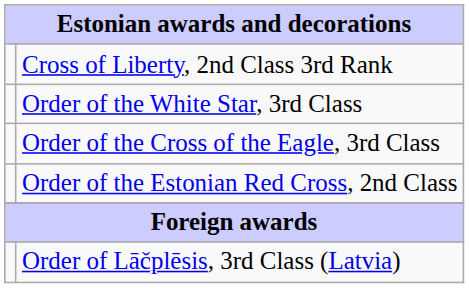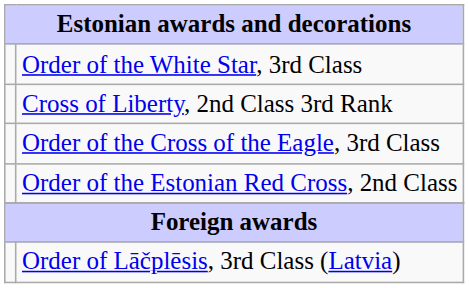 <table class="wikitable">
 <tr style="background:#ccf; text-align:center;">
 <td colspan=2><strong>Estonian awards and decorations</strong></td>
 </tr>
 <tr>
 <td></td>
-<td><a href='#'>Cross of Liberty</a>, 2nd Class 3rd Rank</td>
+<td><a href='#'>Order of the White Star</a>, 3rd Class</td>
 </tr>
 <tr>
 <td></td>
-<td><a href='#'>Order of the White Star</a>, 3rd Class</td>
+<td><a href='#'>Cross of Liberty</a>, 2nd Class 3rd Rank</td>
 </tr>
 <tr>
 <td></td>
 <td><a href='#'>Order of the Cross of the Eagle</a>, 3rd Class</td>
 </tr>
 <tr>
 <td></td>
 <td><a href='#'>Order of the Estonian Red Cross</a>, 2nd Class</td>
 </tr>
 <tr>
 </tr>
 <tr style="background:#ccf; text-align:center;">
 <td colspan=2><strong>Foreign awards</strong></td>
 </tr>
 <tr>
 <td></td>
 <td><a href='#'>Order of Lāčplēsis</a>, 3rd Class (<a href='#'>Latvia</a>)</td>
 </tr>
 </table>
